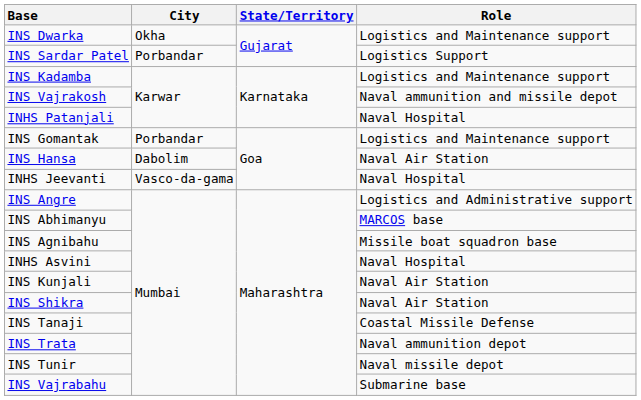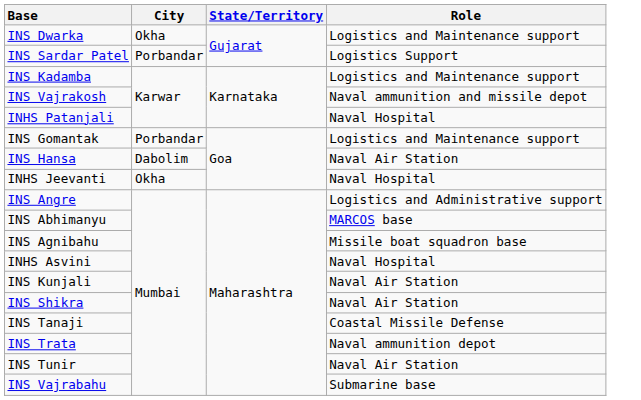 <table class="wikitable sortable">
 <tr>
 <th style="text-align:left;">Base</th>
 <th>City</th>
 <th style="text-align:left;"><a href='#'>State/Territory</a></th>
 <th>Role</th>
 </tr>
 <tr>
 <td><a href='#'>INS Dwarka</a></td>
 <td>Okha</td>
 <td rowspan="2"><a href='#'>Gujarat</a></td>
 <td>Logistics and Maintenance support</td>
 </tr>
 <tr>
 <td><a href='#'>INS Sardar Patel</a></td>
 <td>Porbandar</td>
 <td>Logistics Support</td>
 </tr>
 <tr>
 <td><a href='#'>INS Kadamba</a></td>
 <td rowspan="3">Karwar</td>
 <td rowspan="3">Karnataka</td>
 <td>Logistics and Maintenance support</td>
 </tr>
 <tr>
 <td><a href='#'>INS Vajrakosh</a></td>
 <td>Naval ammunition and missile depot</td>
 </tr>
 <tr>
 <td><a href='#'>INHS Patanjali</a></td>
 <td>Naval Hospital</td>
 </tr>
 <tr>
 <td>INS Gomantak</td>
 <td>Porbandar</td>
 <td rowspan="3">Goa</td>
 <td>Logistics and Maintenance support</td>
 </tr>
 <tr>
 <td><a href='#'>INS Hansa</a></td>
 <td>Dabolim</td>
 <td>Naval Air Station</td>
 </tr>
 <tr>
 <td>INHS Jeevanti</td>
-<td>Vasco-da-gama</td>
+<td>Okha</td>
 <td>Naval Hospital</td>
 </tr>
 <tr>
 <td><a href='#'>INS Angre</a></td>
 <td rowspan="10">Mumbai</td>
 <td rowspan="10">Maharashtra</td>
 <td>Logistics and Administrative support</td>
 </tr>
 <tr>
 <td>INS Abhimanyu</td>
 <td><a href='#'>MARCOS</a> base</td>
 </tr>
 <tr>
 <td>INS Agnibahu</td>
 <td>Missile boat squadron base</td>
 </tr>
 <tr>
 <td>INHS Asvini</td>
 <td>Naval Hospital</td>
 </tr>
 <tr>
 <td>INS Kunjali</td>
 <td>Naval Air Station</td>
 </tr>
 <tr>
 <td><a href='#'>INS Shikra</a></td>
 <td>Naval Air Station</td>
 </tr>
 <tr>
 <td>INS Tanaji</td>
 <td>Coastal Missile Defense</td>
 </tr>
 <tr>
 <td><a href='#'>INS Trata</a></td>
 <td>Naval ammunition depot</td>
 </tr>
 <tr>
 <td>INS Tunir</td>
-<td>Naval missile depot</td>
+<td>Naval Air Station</td>
 </tr>
 <tr>
 <td><a href='#'>INS Vajrabahu</a></td>
 <td>Submarine base</td>
 </tr>
 </table>
